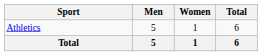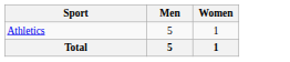 <table class="wikitable" style="text-align:center; font-size: 95%">
 <tr>
 <th width=200>Sport</th>
 <th width=60>Men</th>
 <th width=60>Women</th>
-<th width=60>Total</th>
 </tr>
 <tr>
 <td align=left><a href='#'>Athletics</a></td>
 <td>5</td>
 <td>1</td>
-<td>6</td>
 </tr>
 <tr>
 <th>Total</th>
 <th>5</th>
 <th>1</th>
-<th>6</th>
 </tr>
 </table>
